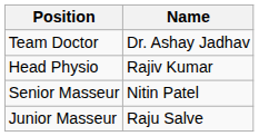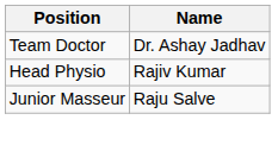 <table class="wikitable">
 <tr>
 <th>Position</th>
 <th>Name</th>
 </tr>
 <tr>
 <td>Team Doctor</td>
 <td> Dr. Ashay Jadhav</td>
 </tr>
 <tr>
 <td>Head Physio</td>
 <td> Rajiv Kumar</td>
 </tr>
 <tr>
-<td>Senior Masseur</td>
-<td> Nitin Patel</td>
-</tr>
-<tr>
 <td>Junior Masseur</td>
 <td> Raju Salve</td>
 </tr>
 </table>
